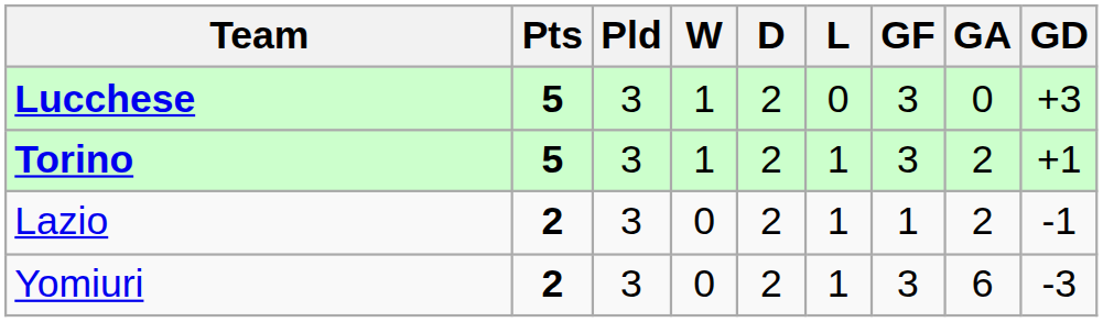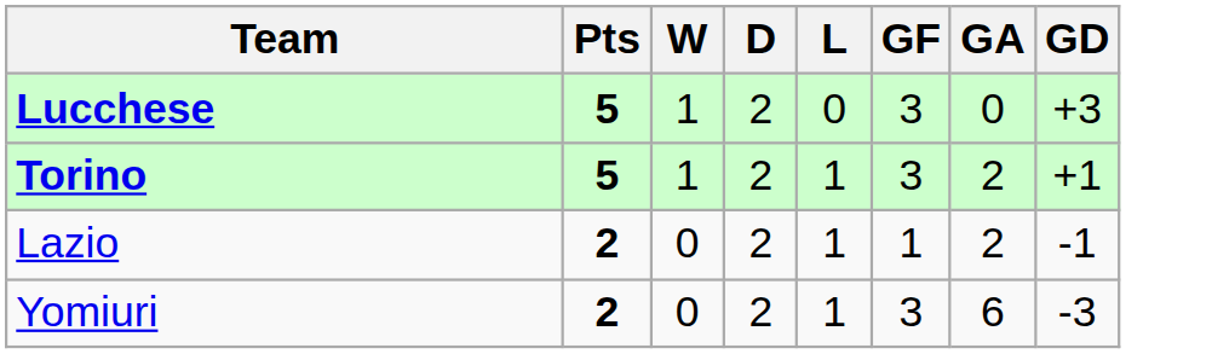 <table class="wikitable" style="text-align:center;">
 <tr>
 <th width=200>Team</th>
 <th width=20>Pts</th>
-<th width=20>Pld</th>
 <th width=20>W</th>
 <th width=20>D</th>
 <th width=20>L</th>
 <th width=20>GF</th>
 <th width=20>GA</th>
 <th width=20>GD</th>
 </tr>
 <tr style="background:#ccffcc">
 <td style="text-align:left"><strong> <a href='#'>Lucchese</a></strong></td>
 <td><strong>5</strong></td>
-<td>3</td>
 <td>1</td>
 <td>2</td>
 <td>0</td>
 <td>3</td>
 <td>0</td>
 <td>+3</td>
 </tr>
 <tr style="background:#ccffcc">
 <td style="text-align:left"><strong> <a href='#'>Torino</a></strong></td>
 <td><strong>5</strong></td>
-<td>3</td>
 <td>1</td>
 <td>2</td>
 <td>1</td>
 <td>3</td>
 <td>2</td>
 <td>+1</td>
 </tr>
 <tr>
 <td style="text-align:left"> <a href='#'>Lazio</a></td>
 <td><strong>2</strong></td>
-<td>3</td>
 <td>0</td>
 <td>2</td>
 <td>1</td>
 <td>1</td>
 <td>2</td>
 <td>-1</td>
 </tr>
 <tr>
 <td style="text-align:left"> <a href='#'>Yomiuri</a></td>
 <td><strong>2</strong></td>
-<td>3</td>
 <td>0</td>
 <td>2</td>
 <td>1</td>
 <td>3</td>
 <td>6</td>
 <td>-3</td>
 </tr>
 </table>
